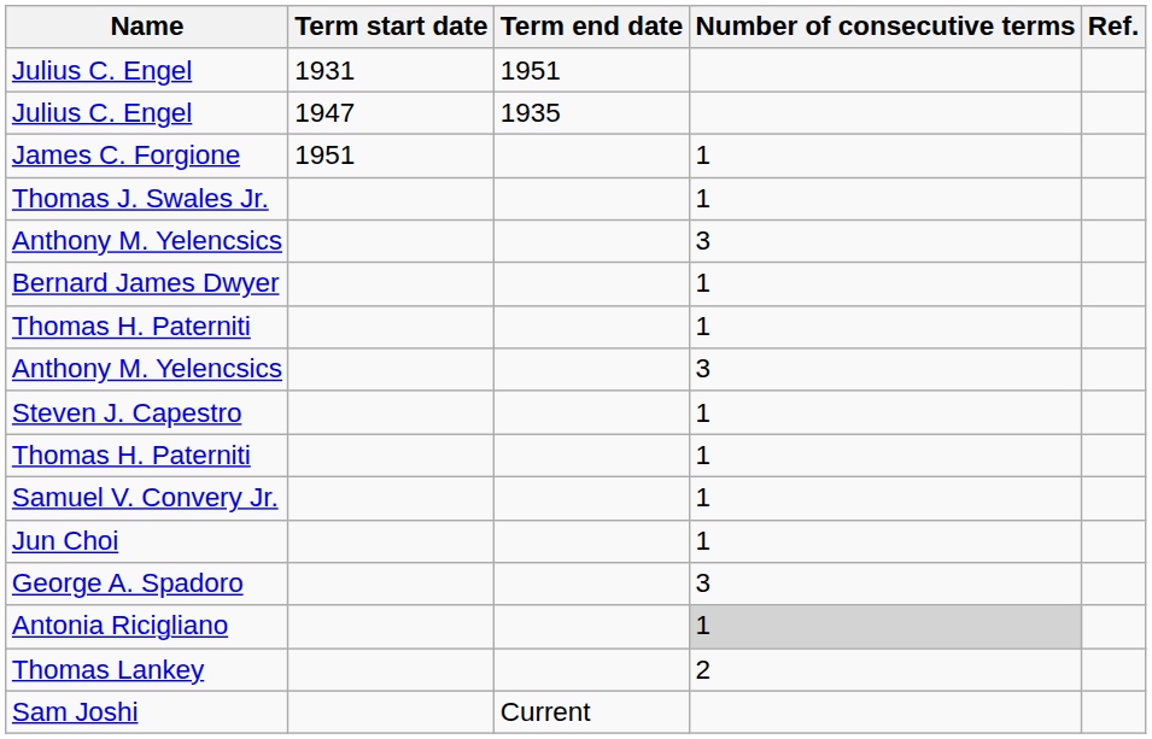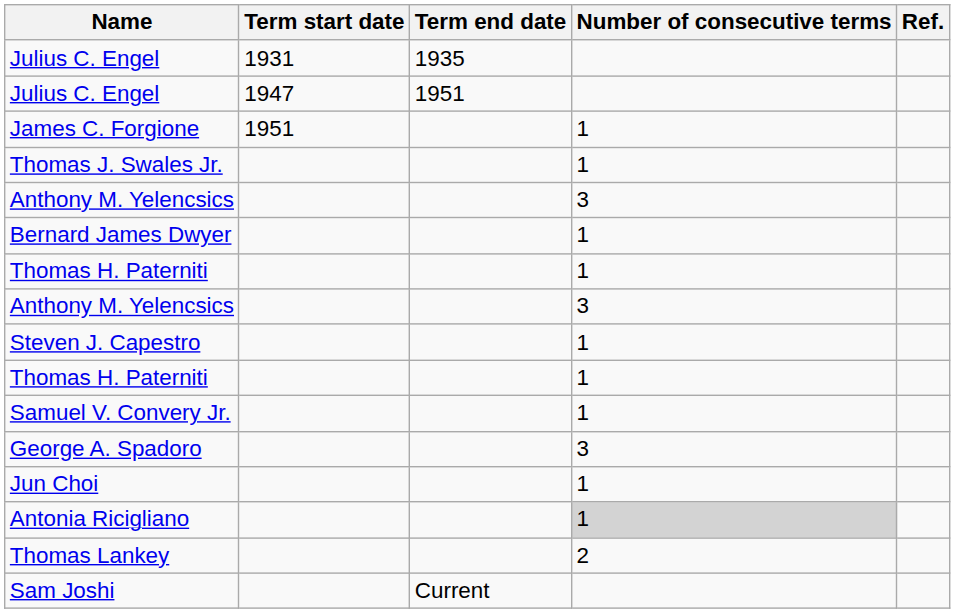 <table class="wikitable sortable">
 <tr>
 <th>Name</th>
 <th>Term start date</th>
 <th>Term end date</th>
 <th>Number of consecutive terms</th>
 <th>Ref.</th>
 </tr>
 <tr>
 <td><a href='#'>Julius C. Engel</a></td>
 <td>1931</td>
-<td>1951</td>
+<td>1935</td>
 <td></td>
 <td></td>
 </tr>
 <tr>
 <td><a href='#'>Julius C. Engel</a></td>
 <td>1947</td>
-<td>1935</td>
+<td>1951</td>
 <td></td>
 <td></td>
 </tr>
 <tr>
 <td><a href='#'>James C. Forgione</a></td>
 <td>1951</td>
 <td></td>
 <td>1</td>
 <td></td>
 </tr>
 <tr>
 <td><a href='#'>Thomas J. Swales Jr.</a></td>
 <td></td>
 <td></td>
 <td>1</td>
 <td></td>
 </tr>
 <tr>
 <td><a href='#'>Anthony M. Yelencsics</a></td>
 <td></td>
 <td></td>
 <td>3</td>
 <td></td>
 </tr>
 <tr>
 <td><a href='#'>Bernard James Dwyer</a></td>
 <td></td>
 <td></td>
 <td>1</td>
 <td></td>
 </tr>
 <tr>
 <td><a href='#'>Thomas H. Paterniti</a></td>
 <td></td>
 <td></td>
 <td>1</td>
 <td></td>
 </tr>
 <tr>
 <td><a href='#'>Anthony M. Yelencsics</a></td>
 <td></td>
 <td></td>
 <td>3</td>
 <td></td>
 </tr>
 <tr>
 <td><a href='#'>Steven J. Capestro</a></td>
 <td></td>
 <td></td>
 <td>1</td>
 <td></td>
 </tr>
 <tr>
 <td><a href='#'>Thomas H. Paterniti</a></td>
 <td></td>
 <td></td>
 <td>1</td>
 <td></td>
 </tr>
 <tr>
 <td><a href='#'>Samuel V. Convery Jr.</a></td>
 <td></td>
 <td></td>
 <td>1</td>
 <td></td>
 </tr>
 <tr>
+<td><a href='#'>George A. Spadoro</a></td>
+<td></td>
+<td></td>
+<td>3</td>
+<td></td>
+</tr>
+<tr>
 <td><a href='#'>Jun Choi</a></td>
 <td></td>
 <td></td>
 <td>1</td>
-<td></td>
-</tr>
-<tr>
-<td><a href='#'>George A. Spadoro</a></td>
-<td></td>
-<td></td>
-<td>3</td>
 <td></td>
 </tr>
 <tr>
 <td><a href='#'>Antonia Ricigliano</a></td>
 <td></td>
 <td></td>
 <td style="background: lightgrey;">1</td>
 <td></td>
 </tr>
 <tr>
 <td><a href='#'>Thomas Lankey</a></td>
 <td></td>
 <td></td>
 <td>2</td>
 <td></td>
 </tr>
 <tr>
 <td><a href='#'>Sam Joshi</a></td>
 <td></td>
 <td>Current</td>
 <td></td>
 </tr>
 </table>
